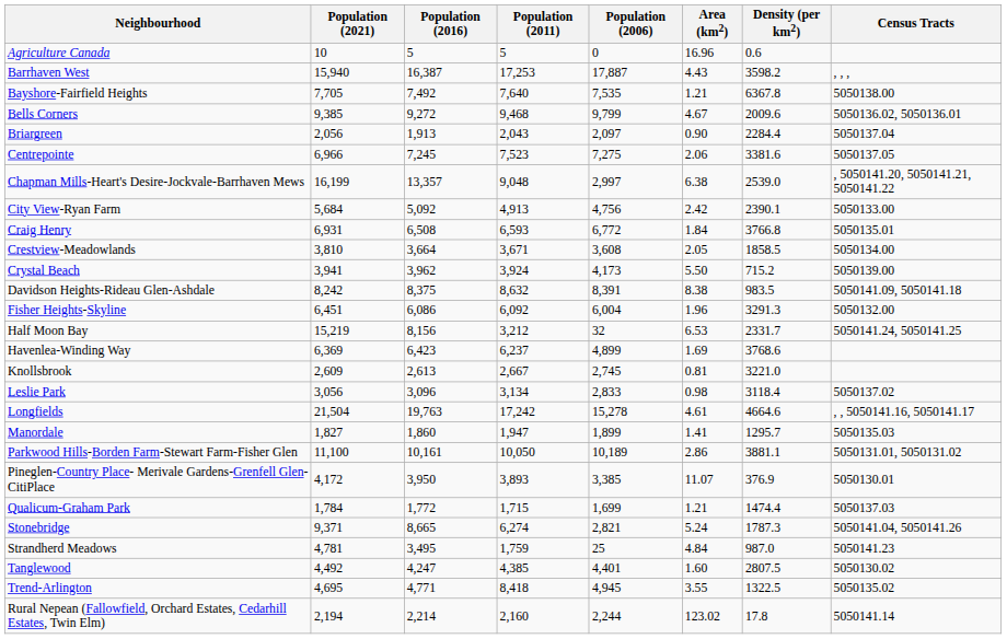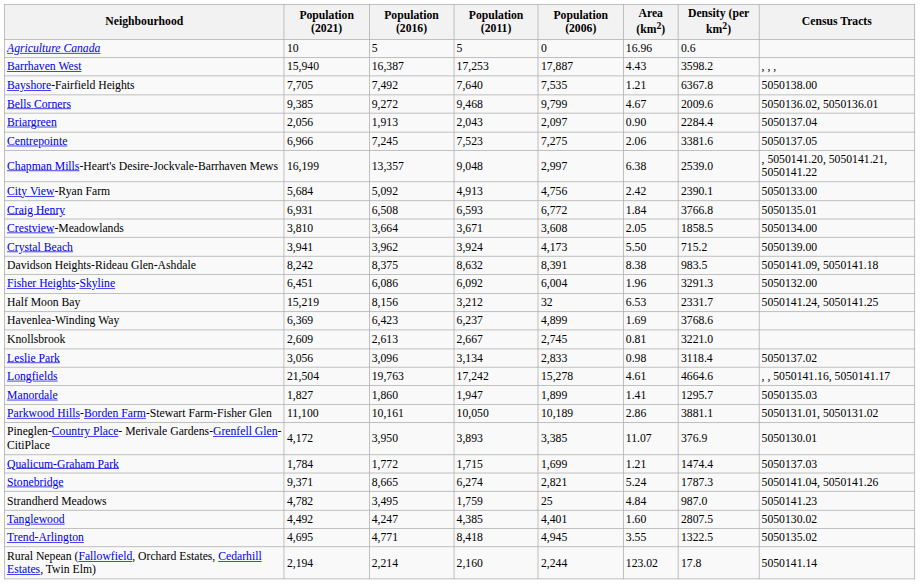 <table class="wikitable sortable mw-collapsible mw-collapsed">
 <tr>
 <th>Neighbourhood</th>
 <th>Population (2021)</th>
 <th>Population (2016)</th>
 <th>Population (2011)</th>
 <th>Population (2006)</th>
 <th>Area (km<sup>2</sup>)</th>
 <th>Density (per km<sup>2</sup>)</th>
 <th>Census Tracts</th>
 </tr>
 <tr>
 <td><em><a href='#'>Agriculture Canada</a></em></td>
 <td>10</td>
 <td>5</td>
 <td>5</td>
 <td>0</td>
 <td>16.96</td>
 <td>0.6</td>
 <td></td>
 </tr>
 <tr>
 <td><a href='#'>Barrhaven West</a></td>
 <td>15,940</td>
 <td>16,387</td>
 <td>17,253</td>
 <td>17,887</td>
 <td>4.43</td>
 <td>3598.2</td>
 <td>, , , </td>
 </tr>
 <tr>
 <td><a href='#'>Bayshore</a>-Fairfield Heights</td>
 <td>7,705</td>
 <td>7,492</td>
 <td>7,640</td>
 <td>7,535</td>
 <td>1.21</td>
 <td>6367.8</td>
 <td>5050138.00</td>
 </tr>
 <tr>
 <td><a href='#'>Bells Corners</a></td>
 <td>9,385</td>
 <td>9,272</td>
 <td>9,468</td>
 <td>9,799</td>
 <td>4.67</td>
 <td>2009.6</td>
 <td>5050136.02, 5050136.01</td>
 </tr>
 <tr>
 <td><a href='#'>Briargreen</a></td>
 <td>2,056</td>
 <td>1,913</td>
 <td>2,043</td>
 <td>2,097</td>
 <td>0.90</td>
 <td>2284.4</td>
 <td>5050137.04</td>
 </tr>
 <tr>
 <td><a href='#'>Centrepointe</a></td>
 <td>6,966</td>
 <td>7,245</td>
 <td>7,523</td>
 <td>7,275</td>
 <td>2.06</td>
 <td>3381.6</td>
 <td>5050137.05</td>
 </tr>
 <tr>
 <td><a href='#'>Chapman Mills</a>-Heart's Desire-Jockvale-Barrhaven Mews</td>
 <td>16,199</td>
 <td>13,357</td>
 <td>9,048</td>
 <td>2,997</td>
 <td>6.38</td>
 <td>2539.0</td>
 <td>, 5050141.20, 5050141.21, 5050141.22</td>
 </tr>
 <tr>
 <td><a href='#'>City View</a>-Ryan Farm</td>
 <td>5,684</td>
 <td>5,092</td>
 <td>4,913</td>
 <td>4,756</td>
 <td>2.42</td>
 <td>2390.1</td>
 <td>5050133.00</td>
 </tr>
 <tr>
 <td><a href='#'>Craig Henry</a></td>
 <td>6,931</td>
 <td>6,508</td>
 <td>6,593</td>
 <td>6,772</td>
 <td>1.84</td>
 <td>3766.8</td>
 <td>5050135.01</td>
 </tr>
 <tr>
 <td><a href='#'>Crestview</a>-Meadowlands</td>
 <td>3,810</td>
 <td>3,664</td>
 <td>3,671</td>
 <td>3,608</td>
 <td>2.05</td>
 <td>1858.5</td>
 <td>5050134.00</td>
 </tr>
 <tr>
 <td><a href='#'>Crystal Beach</a></td>
 <td>3,941</td>
 <td>3,962</td>
 <td>3,924</td>
 <td>4,173</td>
 <td>5.50</td>
 <td>715.2</td>
 <td>5050139.00</td>
 </tr>
 <tr>
 <td>Davidson Heights-Rideau Glen-Ashdale</td>
 <td>8,242</td>
 <td>8,375</td>
 <td>8,632</td>
 <td>8,391</td>
 <td>8.38</td>
 <td>983.5</td>
 <td>5050141.09, 5050141.18</td>
 </tr>
 <tr>
 <td><a href='#'>Fisher Heights</a>-<a href='#'>Skyline</a></td>
 <td>6,451</td>
 <td>6,086</td>
 <td>6,092</td>
 <td>6,004</td>
 <td>1.96</td>
 <td>3291.3</td>
 <td>5050132.00</td>
 </tr>
 <tr>
 <td>Half Moon Bay</td>
 <td>15,219</td>
 <td>8,156</td>
 <td>3,212</td>
 <td>32</td>
 <td>6.53</td>
 <td>2331.7</td>
 <td>5050141.24, 5050141.25</td>
 </tr>
 <tr>
 <td>Havenlea-Winding Way</td>
 <td>6,369</td>
 <td>6,423</td>
 <td>6,237</td>
 <td>4,899</td>
 <td>1.69</td>
 <td>3768.6</td>
 <td></td>
 </tr>
 <tr>
 <td>Knollsbrook</td>
 <td>2,609</td>
 <td>2,613</td>
 <td>2,667</td>
 <td>2,745</td>
 <td>0.81</td>
 <td>3221.0</td>
 <td></td>
 </tr>
 <tr>
 <td><a href='#'>Leslie Park</a></td>
 <td>3,056</td>
 <td>3,096</td>
 <td>3,134</td>
 <td>2,833</td>
 <td>0.98</td>
 <td>3118.4</td>
 <td>5050137.02</td>
 </tr>
 <tr>
 <td><a href='#'>Longfields</a></td>
 <td>21,504</td>
 <td>19,763</td>
 <td>17,242</td>
 <td>15,278</td>
 <td>4.61</td>
 <td>4664.6</td>
 <td>, , 5050141.16, 5050141.17</td>
 </tr>
 <tr>
 <td><a href='#'>Manordale</a></td>
 <td>1,827</td>
 <td>1,860</td>
 <td>1,947</td>
 <td>1,899</td>
 <td>1.41</td>
 <td>1295.7</td>
 <td>5050135.03</td>
 </tr>
 <tr>
 <td><a href='#'>Parkwood Hills</a>-<a href='#'>Borden Farm</a>-Stewart Farm-Fisher Glen</td>
 <td>11,100</td>
 <td>10,161</td>
 <td>10,050</td>
 <td>10,189</td>
 <td>2.86</td>
 <td>3881.1</td>
 <td>5050131.01, 5050131.02</td>
 </tr>
 <tr>
 <td>Pineglen-<a href='#'>Country Place</a>- Merivale Gardens-<a href='#'>Grenfell Glen</a>-CitiPlace</td>
 <td>4,172</td>
 <td>3,950</td>
 <td>3,893</td>
 <td>3,385</td>
 <td>11.07</td>
 <td>376.9</td>
 <td>5050130.01</td>
 </tr>
 <tr>
 <td><a href='#'>Qualicum-Graham Park</a></td>
 <td>1,784</td>
 <td>1,772</td>
 <td>1,715</td>
 <td>1,699</td>
 <td>1.21</td>
 <td>1474.4</td>
 <td>5050137.03<br></td>
 </tr>
 <tr>
 <td><a href='#'>Stonebridge</a></td>
 <td>9,371</td>
 <td>8,665</td>
 <td>6,274</td>
 <td>2,821</td>
 <td>5.24</td>
 <td>1787.3</td>
 <td>5050141.04, 5050141.26</td>
 </tr>
 <tr>
 <td>Strandherd Meadows</td>
-<td>4,781</td>
+<td>4,782</td>
 <td>3,495</td>
 <td>1,759</td>
 <td>25</td>
 <td>4.84</td>
 <td>987.0</td>
 <td>5050141.23</td>
 </tr>
 <tr>
 <td><a href='#'>Tanglewood</a></td>
 <td>4,492</td>
 <td>4,247</td>
 <td>4,385</td>
 <td>4,401</td>
 <td>1.60</td>
 <td>2807.5</td>
 <td>5050130.02</td>
 </tr>
 <tr>
 <td><a href='#'>Trend-Arlington</a></td>
 <td>4,695</td>
 <td>4,771</td>
 <td>8,418</td>
 <td>4,945</td>
 <td>3.55</td>
 <td>1322.5</td>
 <td>5050135.02</td>
 </tr>
 <tr>
 <td>Rural Nepean (<a href='#'>Fallowfield</a>, Orchard Estates, <a href='#'>Cedarhill Estates</a>, Twin Elm)</td>
 <td>2,194</td>
 <td>2,214</td>
 <td>2,160</td>
 <td>2,244</td>
 <td>123.02</td>
 <td>17.8</td>
 <td>5050141.14</td>
 </tr>
 </table>
